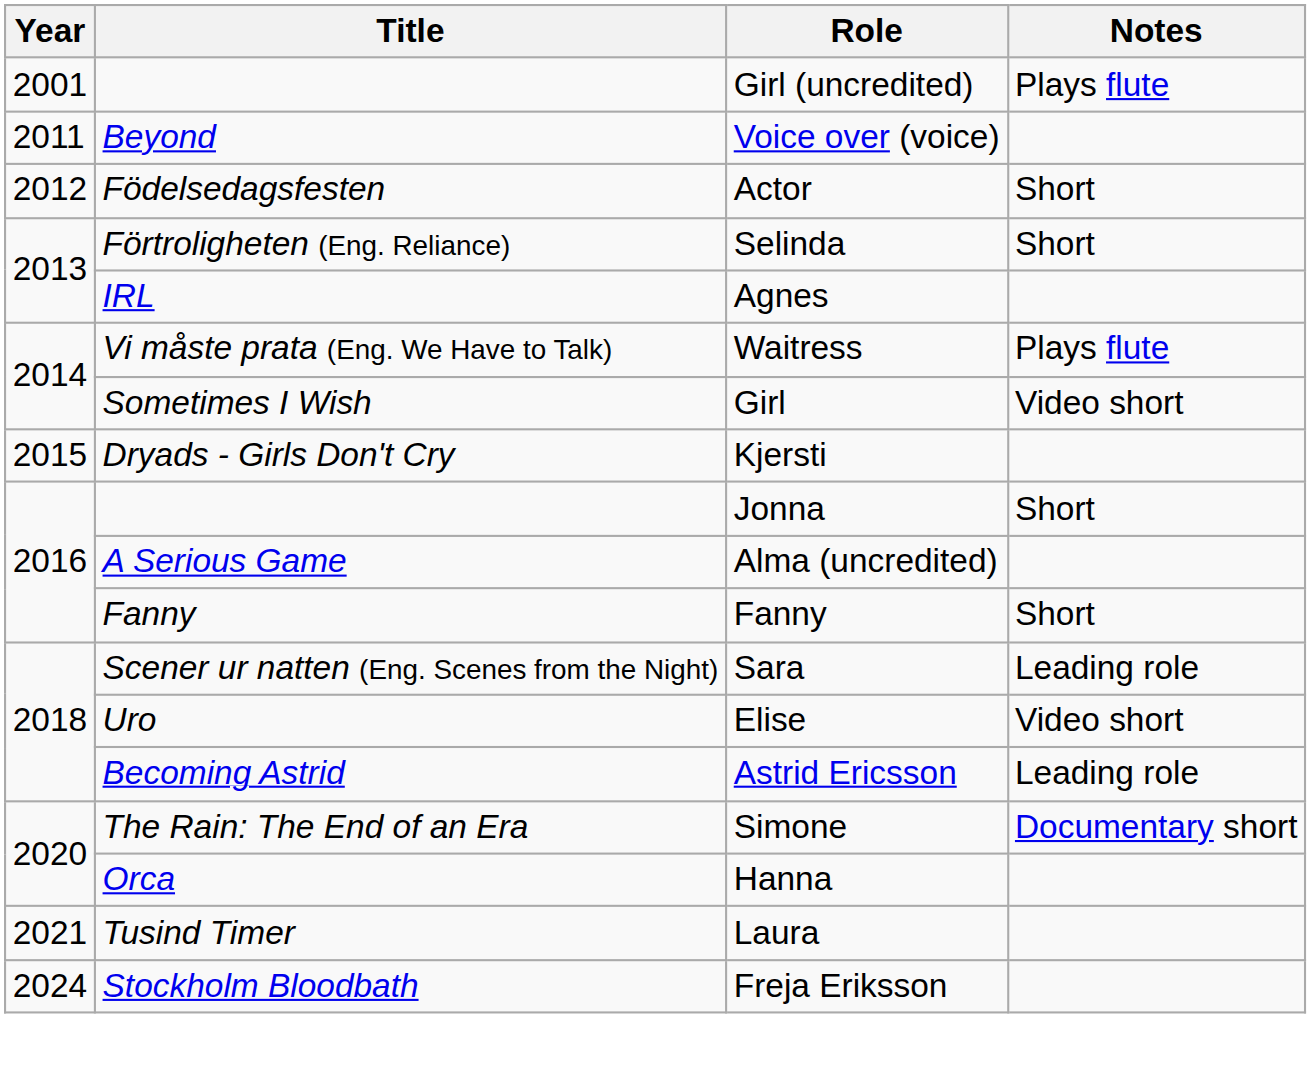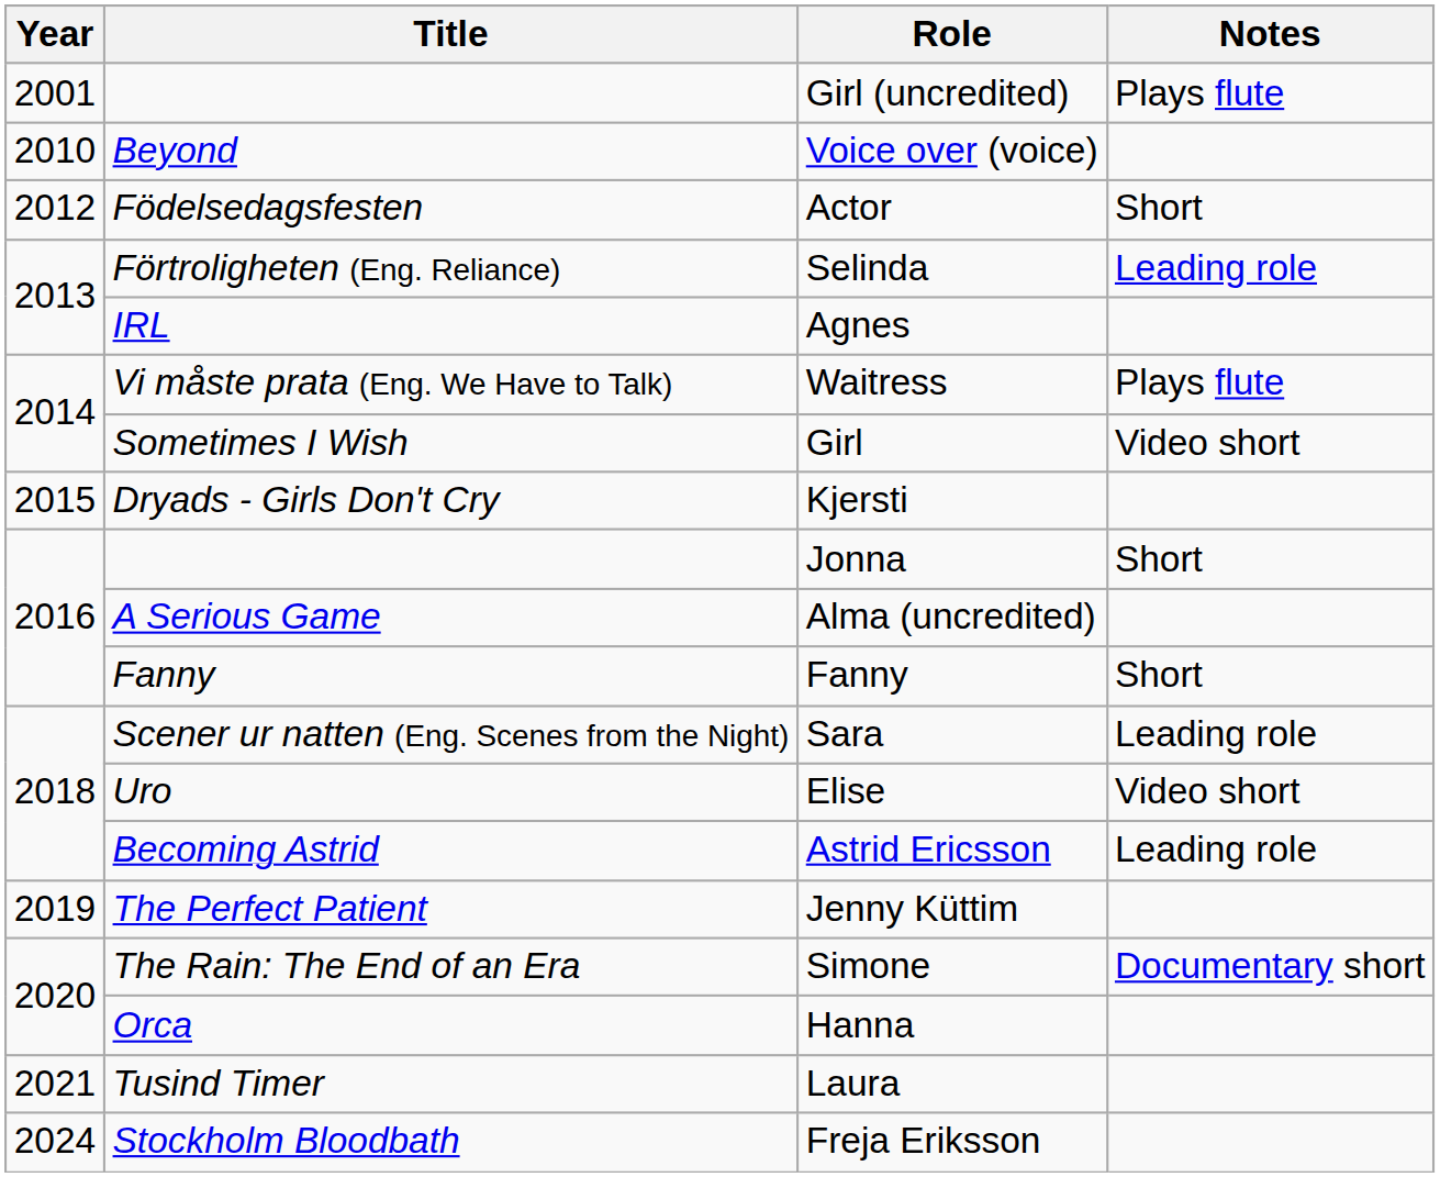 <table class="wikitable sortable">
 <tr>
 <th>Year</th>
 <th>Title</th>
 <th>Role</th>
 <th class="unsortable">Notes</th>
 </tr>
 <tr>
 <td>2001</td>
 <td><em></em></td>
 <td>Girl (uncredited)</td>
 <td>Plays <a href='#'>flute</a></td>
 </tr>
 <tr>
-<td>2011</td>
+<td>2010</td>
 <td><em><a href='#'>Beyond</a></em></td>
 <td><a href='#'>Voice over</a> (voice)</td>
 <td></td>
 </tr>
 <tr>
 <td>2012</td>
 <td><em>Födelsedagsfesten</em></td>
 <td>Actor</td>
 <td>Short</td>
 </tr>
 <tr>
 <td rowspan="2">2013</td>
 <td><em>Förtroligheten</em> <small>(Eng. Reliance)</small></td>
 <td>Selinda</td>
-<td>Short</td>
+<td><a href='#'>Leading role</a></td>
 </tr>
 <tr>
 <td><em><a href='#'>IRL</a></em></td>
 <td>Agnes</td>
 <td></td>
 </tr>
 <tr>
 <td rowspan="2">2014</td>
 <td><em>Vi måste prata</em> <small>(Eng. We Have to Talk)</small></td>
 <td>Waitress</td>
 <td>Plays <a href='#'>flute</a></td>
 </tr>
 <tr>
 <td><em>Sometimes I Wish</em></td>
 <td>Girl</td>
 <td>Video short</td>
 </tr>
 <tr>
 <td>2015</td>
 <td><em>Dryads - Girls Don't Cry</em></td>
 <td>Kjersti</td>
 <td></td>
 </tr>
 <tr>
 <td rowspan="3">2016</td>
 <td><em></em></td>
 <td>Jonna</td>
 <td>Short</td>
 </tr>
 <tr>
 <td><em><a href='#'>A Serious Game</a></em></td>
 <td>Alma (uncredited)</td>
 <td></td>
 </tr>
 <tr>
 <td><em>Fanny</em></td>
 <td>Fanny</td>
 <td>Short</td>
 </tr>
 <tr>
 <td rowspan="3">2018</td>
 <td><em>Scener ur natten</em> <small>(Eng. Scenes from the Night)</small></td>
 <td>Sara</td>
 <td>Leading role</td>
 </tr>
 <tr>
 <td><em>Uro</em></td>
 <td>Elise</td>
 <td>Video short</td>
 </tr>
 <tr>
 <td><em><a href='#'>Becoming Astrid</a></em></td>
 <td><a href='#'>Astrid Ericsson</a> </td>
 <td>Leading role</td>
 </tr>
 <tr>
+<td>2019</td>
+<td><em><a href='#'>The Perfect Patient</a></em></td>
+<td>Jenny Küttim</td>
+<td></td>
+</tr>
+<tr>
 <td rowspan="2">2020</td>
 <td><em>The Rain: The End of an Era</em></td>
 <td>Simone</td>
 <td><a href='#'>Documentary</a> short</td>
 </tr>
 <tr>
 <td><em><a href='#'>Orca</a></em></td>
 <td>Hanna</td>
 <td></td>
 </tr>
 <tr>
 <td>2021</td>
 <td><em>Tusind Timer</em></td>
 <td>Laura</td>
 <td></td>
 </tr>
 <tr>
 <td>2024</td>
 <td><em><a href='#'>Stockholm Bloodbath</a></td>
 <td>Freja Eriksson</td>
 <td></td>
 </tr>
 </table>
